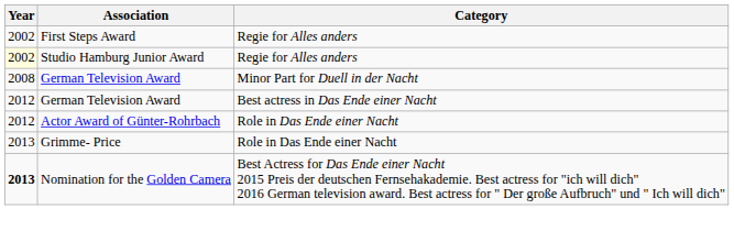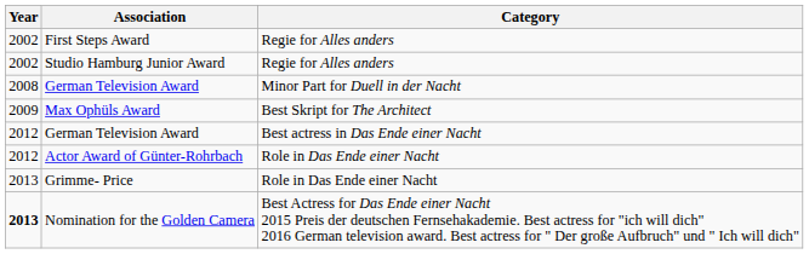 <table class="wikitable">
 <tr>
 <th>Year</th>
 <th>Association</th>
 <th>Category</th>
 </tr>
 <tr>
 <td>2002</td>
 <td>First Steps Award</td>
 <td>Regie for <em>Alles anders</em></td>
 </tr>
 <tr>
-<td style="background: lightyellow;">2002</td>
+<td>2002</td>
 <td>Studio Hamburg Junior Award</td>
 <td>Regie for  <em>Alles anders</em></td>
 </tr>
 <tr>
 <td>2008</td>
 <td><a href='#'>German Television Award</a></td>
 <td>Minor Part for <em>Duell in der Nacht</em></td>
+</tr>
+<tr>
+<td>2009</td>
+<td><a href='#'>Max Ophüls Award</a></td>
+<td>Best Skript for <em>The Architect</em></td>
 </tr>
 <tr>
 <td>2012</td>
 <td>German Television Award</td>
 <td>Best actress in <em>Das Ende einer Nacht</em></td>
 </tr>
 <tr>
 <td>2012</td>
 <td><a href='#'>Actor Award of Günter-Rohrbach</a></td>
 <td>Role in <em>Das Ende einer Nacht</em></td>
 </tr>
 <tr>
 <td>2013</td>
 <td>Grimme- Price</td>
 <td>Role in Das Ende einer Nacht</td>
 </tr>
 <tr>
 <td><strong>2013</strong></td>
 <td>Nomination for the <a href='#'>Golden Camera</a></td>
 <td>Best Actress for <em>Das Ende einer Nacht</em><br>2015 Preis der deutschen Fernsehakademie. Best actress for "ich will dich"<br>2016  German television award. Best actress for " Der große Aufbruch" und " Ich will dich"</td>
 </tr>
 </table>
